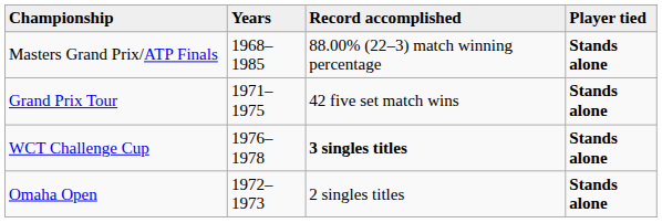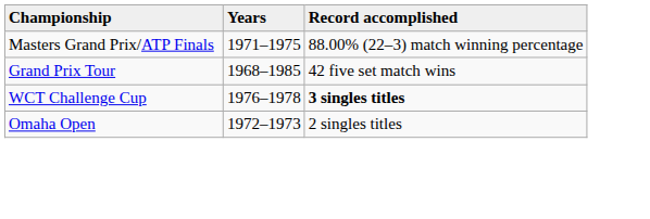 <table class=wikitable style=font-size:97%>
 <tr style="background:#efefef;">
 <td width=200><strong>Championship</strong></td>
 <td><strong>Years</strong></td>
 <td><strong>Record accomplished</strong></td>
-<td><strong>Player tied</strong></td>
 </tr>
 <tr>
 <td>Masters Grand Prix/<a href='#'>ATP Finals</a></td>
-<td>1968–1985</td>
+<td>1971–1975</td>
 <td>88.00% (22–3) match winning percentage</td>
-<td><strong>Stands alone</strong></td>
 </tr>
 <tr>
 <td><a href='#'>Grand Prix Tour</a></td>
-<td>1971–1975</td>
+<td>1968–1985</td>
 <td>42 five set match wins</td>
-<td><strong>Stands alone</strong></td>
 </tr>
 <tr>
 <td><a href='#'>WCT Challenge Cup</a></td>
 <td>1976–1978</td>
 <td><strong>3 singles titles</strong></td>
-<td><strong>Stands alone</strong></td>
 </tr>
 <tr>
 <td><a href='#'>Omaha Open</a></td>
 <td>1972–1973</td>
 <td>2 singles titles</td>
-<td><strong>Stands alone</strong></td>
 </tr>
 </table>
